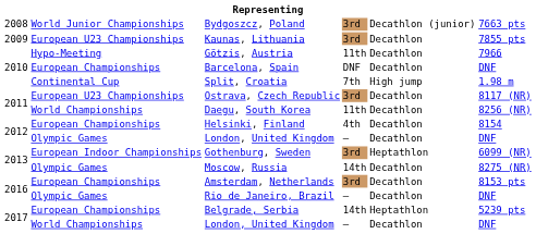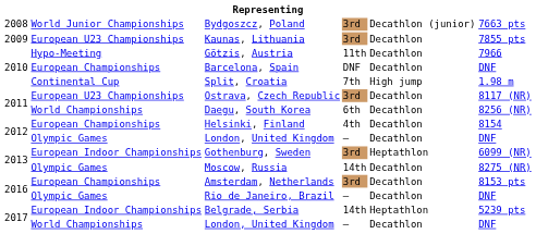 <table>
 <tr>
 <th colspan="6">Representing </th>
 </tr>
 <tr>
 <td>2008</td>
 <td><a href='#'>World Junior Championships</a></td>
 <td><a href='#'>Bydgoszcz</a>, <a href='#'>Poland</a></td>
 <td bgcolor="cc9966">3rd</td>
 <td>Decathlon (junior)</td>
 <td><a href='#'>7663 pts</a></td>
 </tr>
 <tr>
 <td>2009</td>
 <td><a href='#'>European U23 Championships</a></td>
 <td><a href='#'>Kaunas</a>, <a href='#'>Lithuania</a></td>
 <td bgcolor="cc9966">3rd</td>
 <td>Decathlon</td>
 <td><a href='#'>7855 pts</a></td>
 </tr>
 <tr>
 <td rowspan=3>2010</td>
 <td><a href='#'>Hypo-Meeting</a></td>
 <td><a href='#'>Götzis</a>, <a href='#'>Austria</a></td>
 <td>11th</td>
 <td>Decathlon</td>
 <td><a href='#'>7966</a></td>
 </tr>
 <tr>
 <td><a href='#'>European Championships</a></td>
 <td><a href='#'>Barcelona</a>, <a href='#'>Spain</a></td>
 <td>DNF</td>
 <td>Decathlon</td>
 <td><a href='#'>DNF</a></td>
 </tr>
 <tr>
 <td><a href='#'>Continental Cup</a></td>
 <td><a href='#'>Split</a>, <a href='#'>Croatia</a></td>
 <td>7th</td>
 <td>High jump</td>
 <td><a href='#'>1.98 m</a></td>
 </tr>
 <tr>
 <td rowspan=2>2011</td>
 <td><a href='#'>European U23 Championships</a></td>
 <td><a href='#'>Ostrava</a>, <a href='#'>Czech Republic</a></td>
 <td bgcolor="cc9966">3rd</td>
 <td>Decathlon</td>
 <td><a href='#'>8117 (NR)</a></td>
 </tr>
 <tr>
 <td><a href='#'>World Championships</a></td>
 <td><a href='#'>Daegu</a>, <a href='#'>South Korea</a></td>
-<td>11th</td>
+<td>6th</td>
 <td>Decathlon</td>
 <td><a href='#'>8256 (NR)</a></td>
 </tr>
 <tr>
 <td rowspan=2>2012</td>
 <td><a href='#'>European Championships</a></td>
 <td><a href='#'>Helsinki</a>, <a href='#'>Finland</a></td>
 <td>4th</td>
 <td>Decathlon</td>
 <td><a href='#'>8154</a></td>
 </tr>
 <tr>
 <td><a href='#'>Olympic Games</a></td>
 <td><a href='#'>London</a>, <a href='#'>United Kingdom</a></td>
 <td>–</td>
 <td>Decathlon</td>
 <td><a href='#'>DNF</a></td>
 </tr>
 <tr>
 <td rowspan=2>2013</td>
 <td><a href='#'>European Indoor Championships</a></td>
 <td><a href='#'>Gothenburg</a>, <a href='#'>Sweden</a></td>
 <td bgcolor="cc9966">3rd</td>
 <td>Heptathlon</td>
 <td><a href='#'>6099 (NR)</a></td>
 </tr>
 <tr>
 <td><a href='#'>Olympic Games</a></td>
 <td><a href='#'>Moscow</a>, <a href='#'>Russia</a></td>
 <td>14th</td>
 <td>Decathlon</td>
 <td><a href='#'>8275 (NR)</a></td>
 </tr>
 <tr>
 <td rowspan=2>2016</td>
 <td><a href='#'>European Championships</a></td>
 <td><a href='#'>Amsterdam</a>, <a href='#'>Netherlands</a></td>
 <td bgcolor="cc9966">3rd</td>
 <td>Decathlon</td>
 <td><a href='#'>8153 pts</a></td>
 </tr>
 <tr>
 <td><a href='#'>Olympic Games</a></td>
 <td><a href='#'>Rio de Janeiro, Brazil</a></td>
 <td>–</td>
 <td>Decathlon</td>
 <td><a href='#'>DNF</a></td>
 </tr>
 <tr>
 <td rowspan=2>2017</td>
-<td><a href='#'>European Championships</a></td>
+<td><a href='#'>European Indoor Championships</a></td>
 <td><a href='#'>Belgrade, Serbia</a></td>
 <td>14th</td>
 <td>Heptathlon</td>
 <td><a href='#'>5239 pts</a></td>
 </tr>
 <tr>
 <td><a href='#'>World Championships</a></td>
 <td><a href='#'>London, United Kingdom</a></td>
 <td>–</td>
 <td>Decathlon</td>
 <td><a href='#'>DNF</a></td>
 </tr>
 </table>
